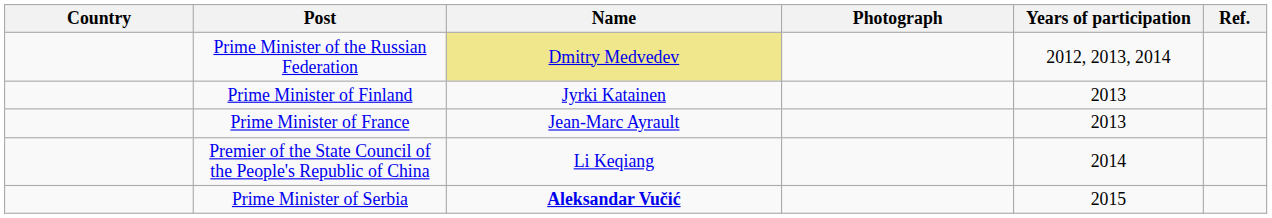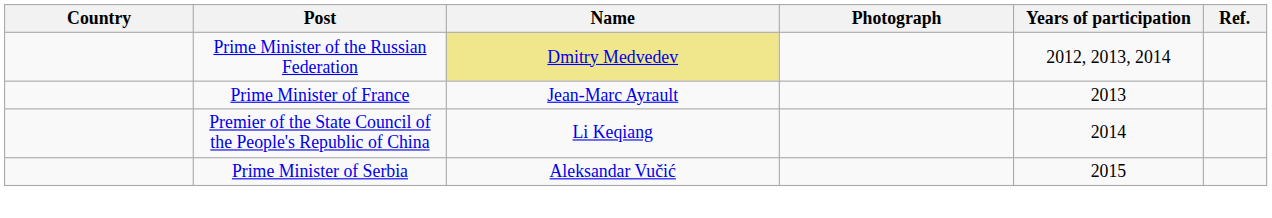 <table class="wikitable sortable"  style="text-align:center; width:90%;">
 <tr>
 <th style="width:15%;">Country</th>
 <th style="width:20%;">Post</th>
 <th>Name</th>
 <th>Photograph</th>
 <th style="width:15%;">Years of participation</th>
 <th style="width:5%;">Ref.</th>
 </tr>
 <tr>
 <td></td>
 <td><a href='#'>Prime Minister of the Russian Federation</a></td>
 <td style="background: khaki;"><a href='#'>Dmitry Medvedev</a></td>
 <td></td>
 <td>2012, 2013, 2014</td>
-<td></td>
-</tr>
-<tr>
-<td></td>
-<td><a href='#'>Prime Minister of Finland</a></td>
-<td><a href='#'>Jyrki Katainen</a></td>
-<td></td>
-<td>2013</td>
 <td></td>
 </tr>
 <tr>
 <td></td>
 <td><a href='#'>Prime Minister of France</a></td>
 <td><a href='#'>Jean-Marc Ayrault</a></td>
 <td></td>
 <td>2013</td>
 <td></td>
 </tr>
 <tr>
 <td></td>
 <td><a href='#'>Premier of the State Council of the People's Republic of China</a></td>
 <td><a href='#'>Li Keqiang</a></td>
 <td></td>
 <td>2014</td>
 <td></td>
 </tr>
 <tr>
 <td></td>
 <td><a href='#'>Prime Minister of Serbia</a></td>
-<td><strong><a href='#'>Aleksandar Vučić</a></strong></td>
+<td><a href='#'>Aleksandar Vučić</a></td>
 <td></td>
 <td>2015</td>
 <td></td>
 </tr>
 </table>
